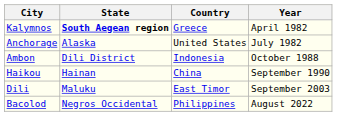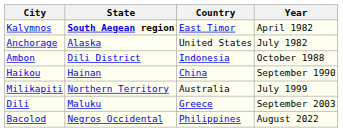 <table class="wikitable" border="1" style="font-size:100%; background:#FFFFEF; float:left;">
 <tr>
 <th>City</th>
 <th>State</th>
 <th>Country</th>
 <th>Year</th>
 </tr>
 <tr>
 <td><a href='#'>Kalymnos</a></td>
 <td><strong><a href='#'>South Aegean</a> region</strong></td>
-<td><a href='#'>Greece</a></td>
+<td><a href='#'>East Timor</a></td>
 <td>April 1982</td>
 </tr>
 <tr>
 <td><a href='#'>Anchorage</a></td>
 <td><a href='#'>Alaska</a></td>
 <td>United States</td>
 <td>July 1982</td>
 </tr>
 <tr>
 <td><a href='#'>Ambon</a></td>
 <td><a href='#'>Dili District</a></td>
 <td><a href='#'>Indonesia</a></td>
 <td>October 1988</td>
 </tr>
 <tr>
 <td><a href='#'>Haikou</a></td>
 <td><a href='#'>Hainan</a></td>
 <td><a href='#'>China</a></td>
 <td>September 1990</td>
 </tr>
 <tr>
+<td><a href='#'>Milikapiti</a></td>
+<td><a href='#'>Northern Territory</a></td>
+<td>Australia</td>
+<td>July 1999</td>
+</tr>
+<tr>
 <td><a href='#'>Dili</a></td>
 <td><a href='#'>Maluku</a></td>
-<td><a href='#'>East Timor</a></td>
+<td><a href='#'>Greece</a></td>
 <td>September 2003</td>
 </tr>
 <tr>
 <td><a href='#'>Bacolod</a></td>
 <td><a href='#'>Negros Occidental</a></td>
 <td><a href='#'>Philippines</a></td>
 <td>August 2022</td>
 </tr>
 </table>
